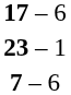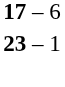 <table style="text-align:center">
 <tr>
 <th width=200></th>
 <th width=100></th>
 <th width=200></th>
 </tr>
 <tr>
 <td align=right><strong></strong></td>
 <td><strong>17</strong> – 6</td>
 <td align=left></td>
 </tr>
 <tr>
 <td align=right><strong></strong></td>
 <td><strong>23</strong> – 1</td>
 <td align=left></td>
 </tr>
-<tr>
-<td align=right><strong></strong></td>
-<td><strong>7</strong> – 6</td>
-<td align=left></td>
-</tr>
 </table>
